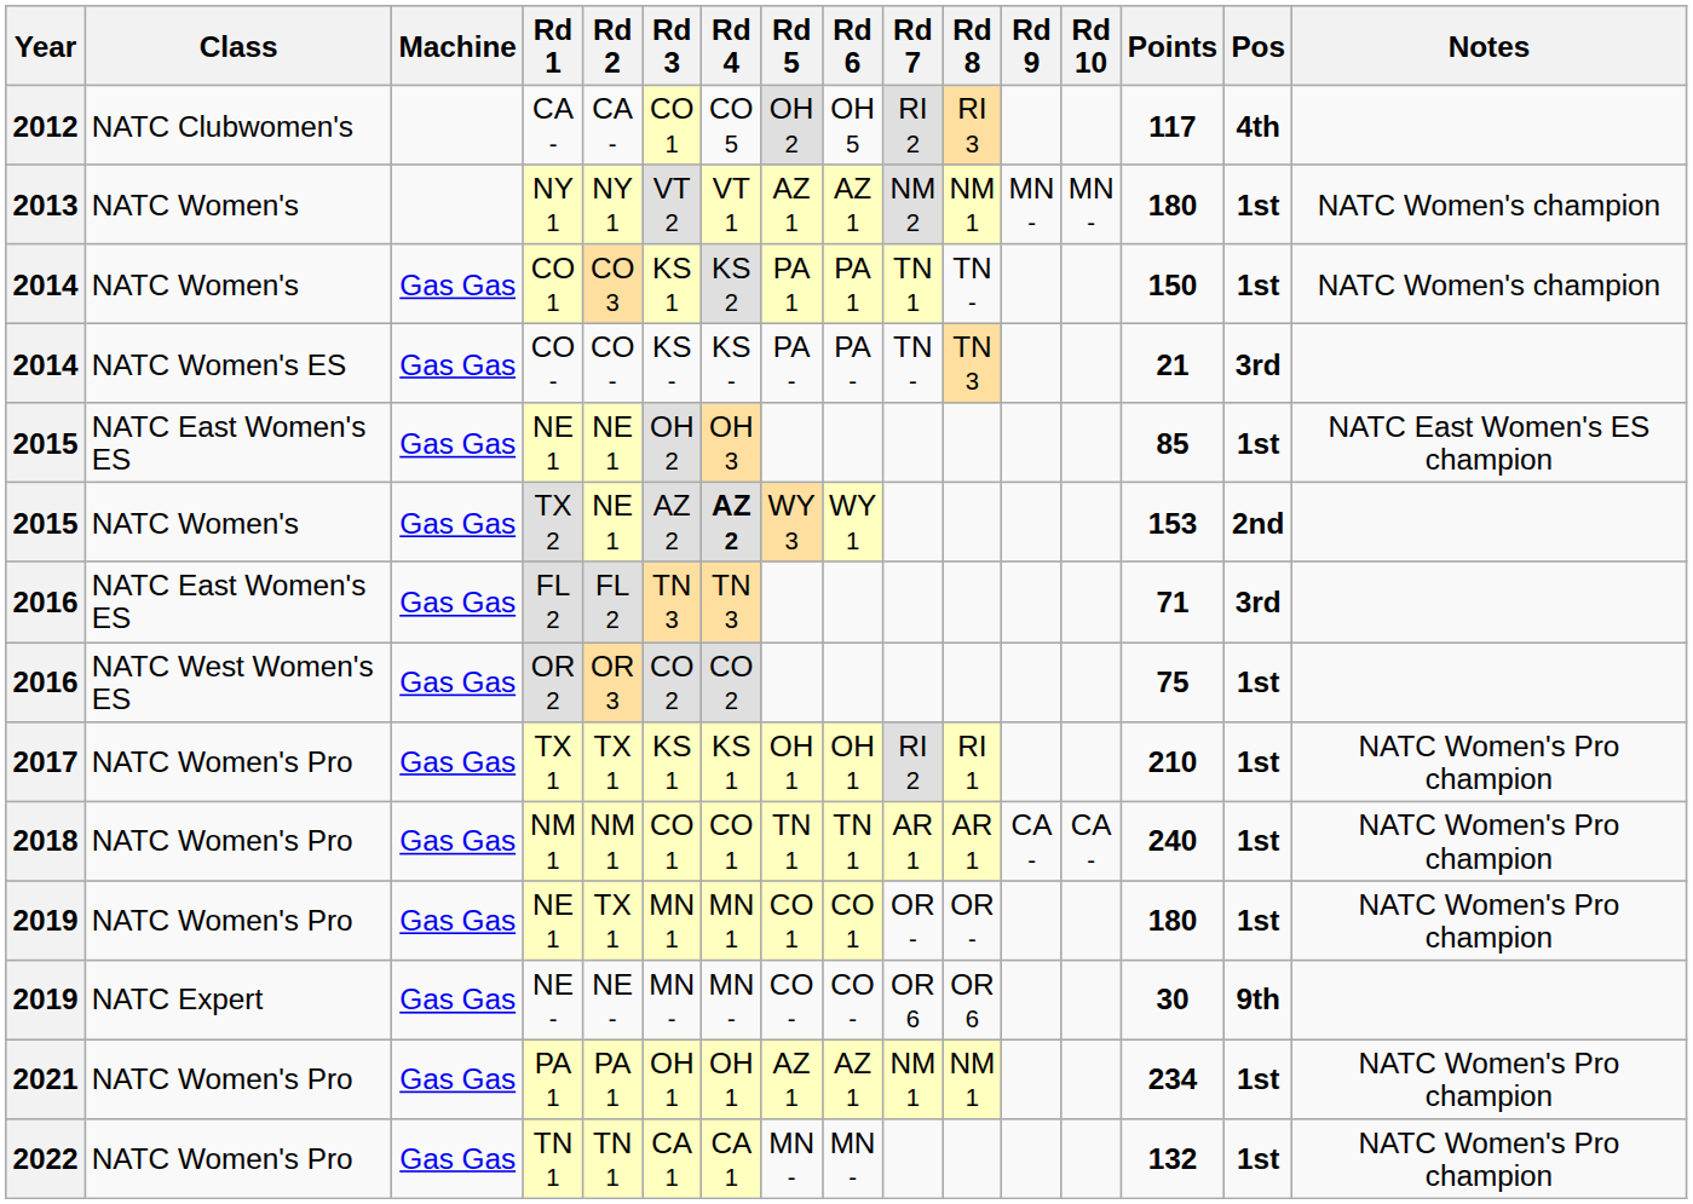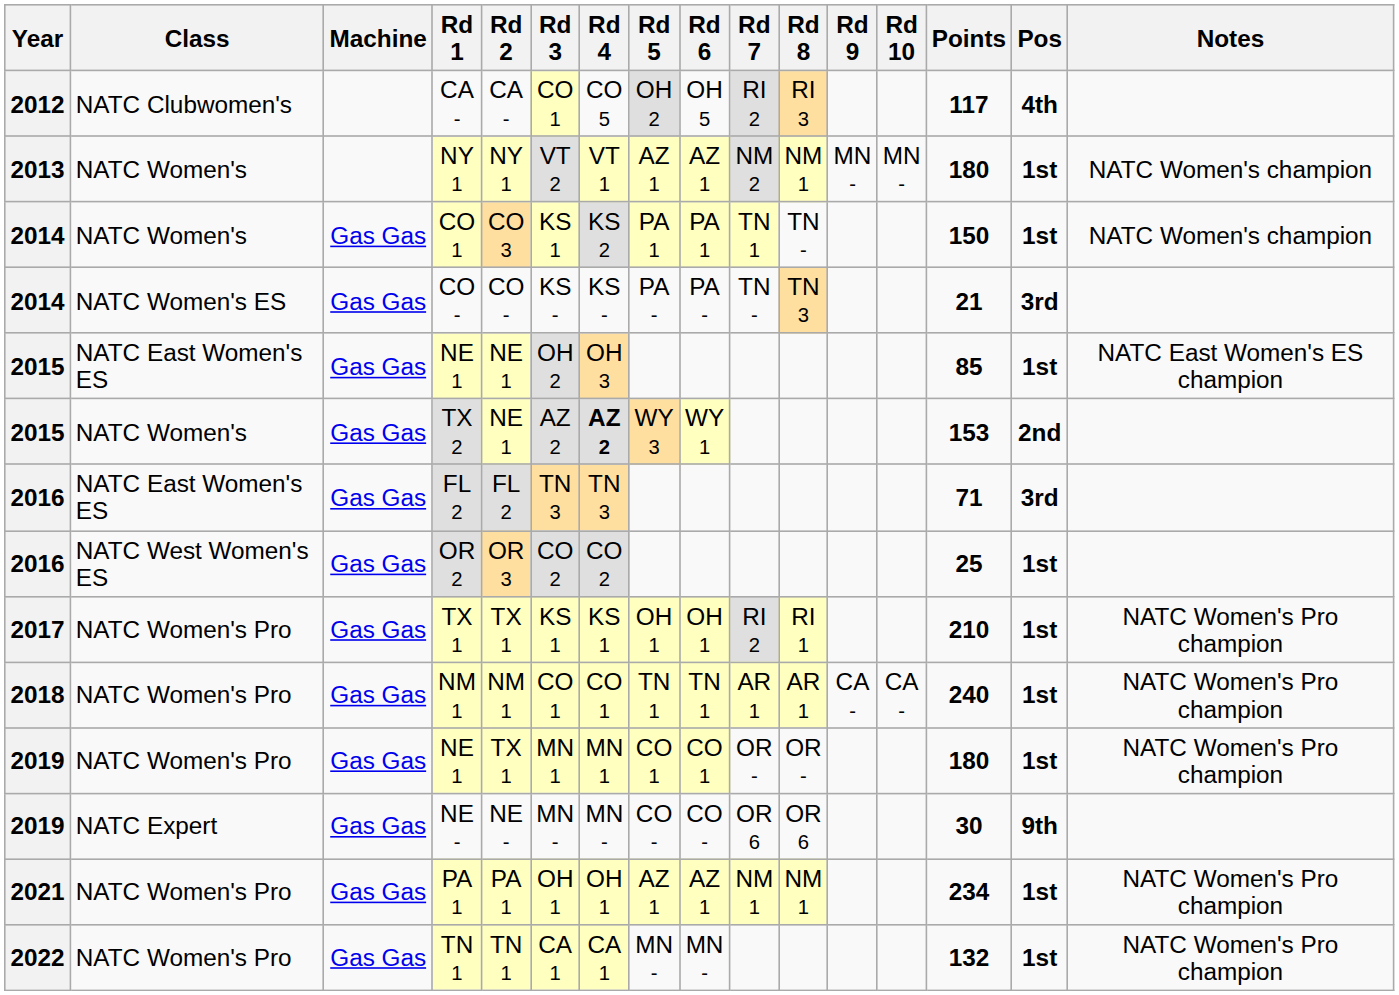 <table class="wikitable" style="text-align:center; font-size:95%">
 <tr valign="top">
 <th valign="middle">Year</th>
 <th valign="middle">Class</th>
 <th valign="middle">Machine</th>
 <th>Rd<br>1</th>
 <th>Rd<br>2</th>
 <th>Rd<br>3</th>
 <th>Rd<br>4</th>
 <th>Rd<br>5</th>
 <th>Rd<br>6</th>
 <th>Rd<br>7</th>
 <th>Rd<br>8</th>
 <th>Rd<br>9</th>
 <th>Rd<br>10</th>
 <th valign="middle">Points</th>
 <th valign="middle">Pos</th>
 <th valign="middle">Notes</th>
 </tr>
 <tr>
 <th>2012</th>
 <td align="left"> NATC Clubwomen's</td>
 <td></td>
 <td>CA<br><small>-</small></td>
 <td>CA<br><small>-</small></td>
 <td style="background:#FFFFBF;">CO<br><small>1</small></td>
 <td>CO<br><small>5</small></td>
 <td style="background:#DFDFDF;">OH<br><small>2</small></td>
 <td>OH<br><small>5</small></td>
 <td style="background:#DFDFDF;">RI<br><small>2</small></td>
 <td style="background:#FFDF9F;">RI<br><small>3</small></td>
 <td></td>
 <td></td>
 <td><strong>117</strong></td>
 <td><strong>4th</strong></td>
 <td></td>
 </tr>
 <tr>
 <th>2013</th>
 <td align="left"> NATC Women's</td>
 <td></td>
 <td style="background:#FFFFBF;">NY<br><small>1</small></td>
 <td style="background:#FFFFBF;">NY<br><small>1</small></td>
 <td style="background:#DFDFDF;">VT<br><small>2</small></td>
 <td style="background:#FFFFBF;">VT<br><small>1</small></td>
 <td style="background:#FFFFBF;">AZ<br><small>1</small></td>
 <td style="background:#FFFFBF;">AZ<br><small>1</small></td>
 <td style="background:#DFDFDF;">NM<br><small>2</small></td>
 <td style="background:#FFFFBF;">NM<br><small>1</small></td>
 <td>MN<br><small>-</small></td>
 <td>MN<br><small>-</small></td>
 <td><strong>180</strong></td>
 <td><strong>1st</strong></td>
 <td>NATC Women's champion</td>
 </tr>
 <tr>
 <th>2014</th>
 <td align="left"> NATC Women's</td>
 <td><a href='#'>Gas Gas</a></td>
 <td style="background:#FFFFBF;">CO<br><small>1</small></td>
 <td style="background:#FFDF9F;">CO<br><small>3</small></td>
 <td style="background:#FFFFBF;">KS<br><small>1</small></td>
 <td style="background:#DFDFDF;">KS<br><small>2</small></td>
 <td style="background:#FFFFBF;">PA<br><small>1</small></td>
 <td style="background:#FFFFBF;">PA<br><small>1</small></td>
 <td style="background:#FFFFBF;">TN<br><small>1</small></td>
 <td>TN<br><small>-</small></td>
 <td></td>
 <td></td>
 <td><strong>150</strong></td>
 <td><strong>1st</strong></td>
 <td>NATC Women's champion</td>
 </tr>
 <tr>
 <th>2014</th>
 <td align="left"> NATC Women's ES</td>
 <td><a href='#'>Gas Gas</a></td>
 <td>CO<br><small>-</small></td>
 <td>CO<br><small>-</small></td>
 <td>KS<br><small>-</small></td>
 <td>KS<br><small>-</small></td>
 <td>PA<br><small>-</small></td>
 <td>PA<br><small>-</small></td>
 <td>TN<br><small>-</small></td>
 <td style="background:#FFDF9F;">TN<br><small>3</small></td>
 <td></td>
 <td></td>
 <td><strong>21</strong></td>
 <td><strong>3rd</strong></td>
 <td></td>
 </tr>
 <tr>
 <th>2015</th>
 <td align="left"> NATC East Women's ES</td>
 <td><a href='#'>Gas Gas</a></td>
 <td style="background:#FFFFBF;">NE<br><small>1</small></td>
 <td style="background:#FFFFBF;">NE<br><small>1</small></td>
 <td style="background:#DFDFDF;">OH<br><small>2</small></td>
 <td style="background:#FFDF9F;">OH<br><small>3</small></td>
 <td></td>
 <td></td>
 <td></td>
 <td></td>
 <td></td>
 <td></td>
 <td><strong>85</strong></td>
 <td><strong>1st</strong></td>
 <td>NATC East Women's ES champion</td>
 </tr>
 <tr>
 <th>2015</th>
 <td align="left"> NATC Women's</td>
 <td><a href='#'>Gas Gas</a></td>
 <td style="background:#DFDFDF;">TX<br><small>2</small></td>
 <td style="background:#FFFFBF;">NE<br><small>1</small></td>
 <td style="background:#DFDFDF;">AZ<br><small>2</small></td>
 <td style="background:#DFDFDF;"><strong>AZ<br><small>2</small></strong></td>
 <td style="background:#FFDF9F;">WY<br><small>3</small></td>
 <td style="background:#FFFFBF;">WY<br><small>1</small></td>
 <td></td>
 <td></td>
 <td></td>
 <td></td>
 <td><strong>153</strong></td>
 <td><strong>2nd</strong></td>
 <td></td>
 </tr>
 <tr>
 <th>2016</th>
 <td align="left"> NATC East Women's ES</td>
 <td><a href='#'>Gas Gas</a></td>
 <td style="background:#DFDFDF;">FL<br><small>2</small></td>
 <td style="background:#DFDFDF;">FL<br><small>2</small></td>
 <td style="background:#FFDF9F;">TN<br><small>3</small></td>
 <td style="background:#FFDF9F;">TN<br><small>3</small></td>
 <td></td>
 <td></td>
 <td></td>
 <td></td>
 <td></td>
 <td></td>
 <td><strong>71</strong></td>
 <td><strong>3rd</strong></td>
 <td></td>
 </tr>
 <tr>
 <th>2016</th>
 <td align="left"> NATC West Women's ES</td>
 <td><a href='#'>Gas Gas</a></td>
 <td style="background:#DFDFDF;">OR<br><small>2</small></td>
 <td style="background:#FFDF9F;">OR<br><small>3</small></td>
 <td style="background:#DFDFDF;">CO<br><small>2</small></td>
 <td style="background:#DFDFDF;">CO<br><small>2</small></td>
 <td></td>
 <td></td>
 <td></td>
 <td></td>
 <td></td>
 <td></td>
-<td><strong>75</strong></td>
+<td><strong>25</strong></td>
 <td><strong>1st</strong></td>
 <td></td>
 </tr>
 <tr>
 <th>2017</th>
 <td align="left"> NATC Women's Pro</td>
 <td><a href='#'>Gas Gas</a></td>
 <td style="background:#FFFFBF;">TX<br><small>1</small></td>
 <td style="background:#FFFFBF;">TX<br><small>1</small></td>
 <td style="background:#FFFFBF;">KS<br><small>1</small></td>
 <td style="background:#FFFFBF;">KS<br><small>1</small></td>
 <td style="background:#FFFFBF;">OH<br><small>1</small></td>
 <td style="background:#FFFFBF;">OH<br><small>1</small></td>
 <td style="background:#DFDFDF;">RI<br><small>2</small></td>
 <td style="background:#FFFFBF;">RI<br><small>1</small></td>
 <td></td>
 <td></td>
 <td><strong>210</strong></td>
 <td><strong>1st</strong></td>
 <td>NATC Women's Pro champion</td>
 </tr>
 <tr>
 <th>2018</th>
 <td align="left"> NATC Women's Pro</td>
 <td><a href='#'>Gas Gas</a></td>
 <td style="background:#FFFFBF;">NM<br><small>1</small></td>
 <td style="background:#FFFFBF;">NM<br><small>1</small></td>
 <td style="background:#FFFFBF;">CO<br><small>1</small></td>
 <td style="background:#FFFFBF;">CO<br><small>1</small></td>
 <td style="background:#FFFFBF;">TN<br><small>1</small></td>
 <td style="background:#FFFFBF;">TN<br><small>1</small></td>
 <td style="background:#FFFFBF;">AR<br><small>1</small></td>
 <td style="background:#FFFFBF;">AR<br><small>1</small></td>
 <td>CA<br><small>-</small></td>
 <td>CA<br><small>-</small></td>
 <td><strong>240</strong></td>
 <td><strong>1st</strong></td>
 <td>NATC Women's Pro champion</td>
 </tr>
 <tr>
 <th>2019</th>
 <td align="left"> NATC Women's Pro</td>
 <td><a href='#'>Gas Gas</a></td>
 <td style="background:#FFFFBF;">NE<br><small>1</small></td>
 <td style="background:#FFFFBF;">TX<br><small>1</small></td>
 <td style="background:#FFFFBF;">MN<br><small>1</small></td>
 <td style="background:#FFFFBF;">MN<br><small>1</small></td>
 <td style="background:#FFFFBF;">CO<br><small>1</small></td>
 <td style="background:#FFFFBF;">CO<br><small>1</small></td>
 <td>OR<br><small>-</small></td>
 <td>OR<br><small>-</small></td>
 <td></td>
 <td></td>
 <td><strong>180</strong></td>
 <td><strong>1st</strong></td>
 <td>NATC Women's Pro champion</td>
 </tr>
 <tr>
 <th>2019</th>
 <td align="left"> NATC Expert</td>
 <td><a href='#'>Gas Gas</a></td>
 <td>NE<br><small>-</small></td>
 <td>NE<br><small>-</small></td>
 <td>MN<br><small>-</small></td>
 <td>MN<br><small>-</small></td>
 <td>CO<br><small>-</small></td>
 <td>CO<br><small>-</small></td>
 <td>OR<br><small>6</small></td>
 <td>OR<br><small>6</small></td>
 <td></td>
 <td></td>
 <td><strong>30</strong></td>
 <td><strong>9th</strong></td>
 <td></td>
 </tr>
 <tr>
 <th>2021</th>
 <td align="left"> NATC Women's Pro</td>
 <td><a href='#'>Gas Gas</a></td>
 <td style="background:#FFFFBF;">PA<br><small>1</small></td>
 <td style="background:#FFFFBF;">PA<br><small>1</small></td>
 <td style="background:#FFFFBF;">OH<br><small>1</small></td>
 <td style="background:#FFFFBF;">OH<br><small>1</small></td>
 <td style="background:#FFFFBF;">AZ<br><small>1</small></td>
 <td style="background:#FFFFBF;">AZ<br><small>1</small></td>
 <td style="background:#FFFFBF;">NM<br><small>1</small></td>
 <td style="background:#FFFFBF;">NM<br><small>1</small></td>
 <td></td>
 <td></td>
 <td><strong>234</strong></td>
 <td><strong>1st</strong></td>
 <td>NATC Women's Pro champion</td>
 </tr>
 <tr>
 <th>2022</th>
 <td align="left"> NATC Women's Pro</td>
 <td><a href='#'>Gas Gas</a></td>
 <td style="background:#FFFFBF;">TN<br><small>1</small></td>
 <td style="background:#FFFFBF;">TN<br><small>1</small></td>
 <td style="background:#FFFFBF;">CA<br><small>1</small></td>
 <td style="background:#FFFFBF;">CA<br><small>1</small></td>
 <td>MN<br><small>-</small></td>
 <td>MN<br><small>-</small></td>
 <td></td>
 <td></td>
 <td></td>
 <td></td>
 <td><strong>132</strong></td>
 <td><strong>1st</strong></td>
 <td>NATC Women's Pro champion</td>
 </tr>
 </table>
